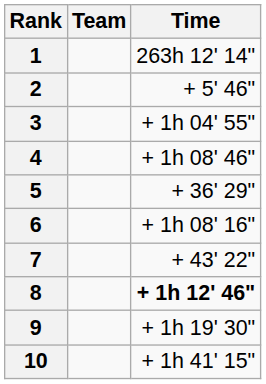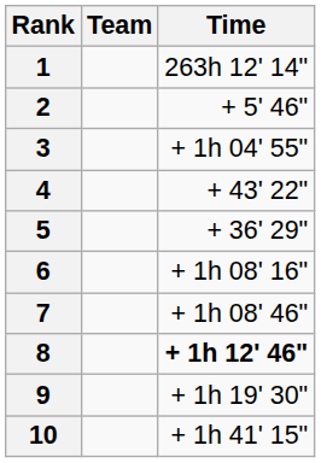 <table class="wikitable">
 <tr>
 <th scope="col">Rank</th>
 <th scope="col">Team</th>
 <th scope="col">Time</th>
 </tr>
 <tr>
 <th scope="row">1</th>
 <td>  </td>
 <td style="text-align:right;">263h 12' 14"</td>
 </tr>
 <tr>
 <th scope="row">2</th>
 <td> </td>
 <td style="text-align:right;">+ 5' 46"</td>
 </tr>
 <tr>
 <th scope="row">3</th>
 <td> </td>
 <td style="text-align:right;">+ 1h 04' 55"</td>
 </tr>
 <tr>
 <th scope="row">4</th>
 <td> </td>
-<td style="text-align:right;">+ 1h 08' 46"</td>
+<td style="text-align:right;">+ 43' 22"</td>
 </tr>
 <tr>
 <th scope="row">5</th>
 <td> </td>
 <td style="text-align:right;">+ 36' 29"</td>
 </tr>
 <tr>
 <th scope="row">6</th>
 <td> </td>
 <td style="text-align:right;">+ 1h 08' 16"</td>
 </tr>
 <tr>
 <th scope="row">7</th>
 <td> </td>
-<td style="text-align:right;">+ 43' 22"</td>
+<td style="text-align:right;">+ 1h 08' 46"</td>
 </tr>
 <tr>
 <th scope="row">8</th>
 <td></td>
 <td style="text-align:right;"><strong>+ 1h 12' 46"</strong></td>
 </tr>
 <tr>
 <th scope="row">9</th>
 <td> </td>
 <td style="text-align:right;">+ 1h 19' 30"</td>
 </tr>
 <tr>
 <th scope="row">10</th>
 <td> </td>
 <td style="text-align:right;">+ 1h 41' 15"</td>
 </tr>
 </table>
